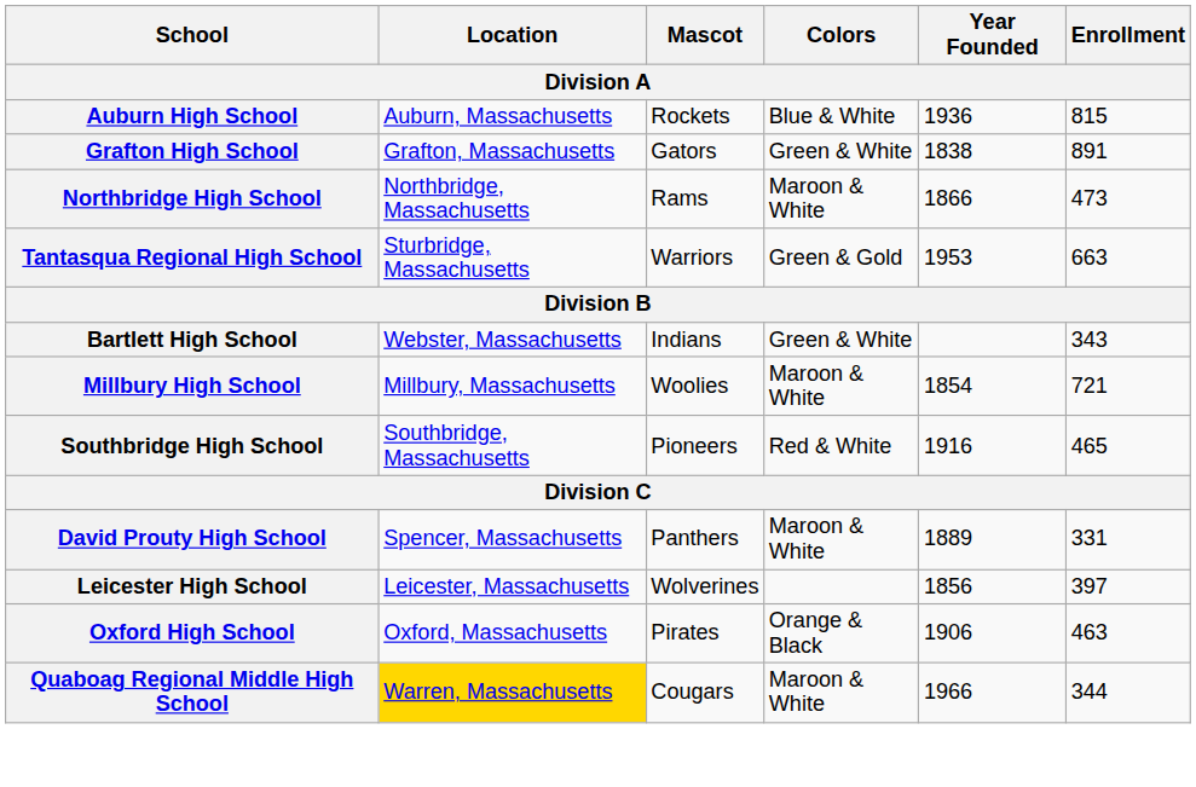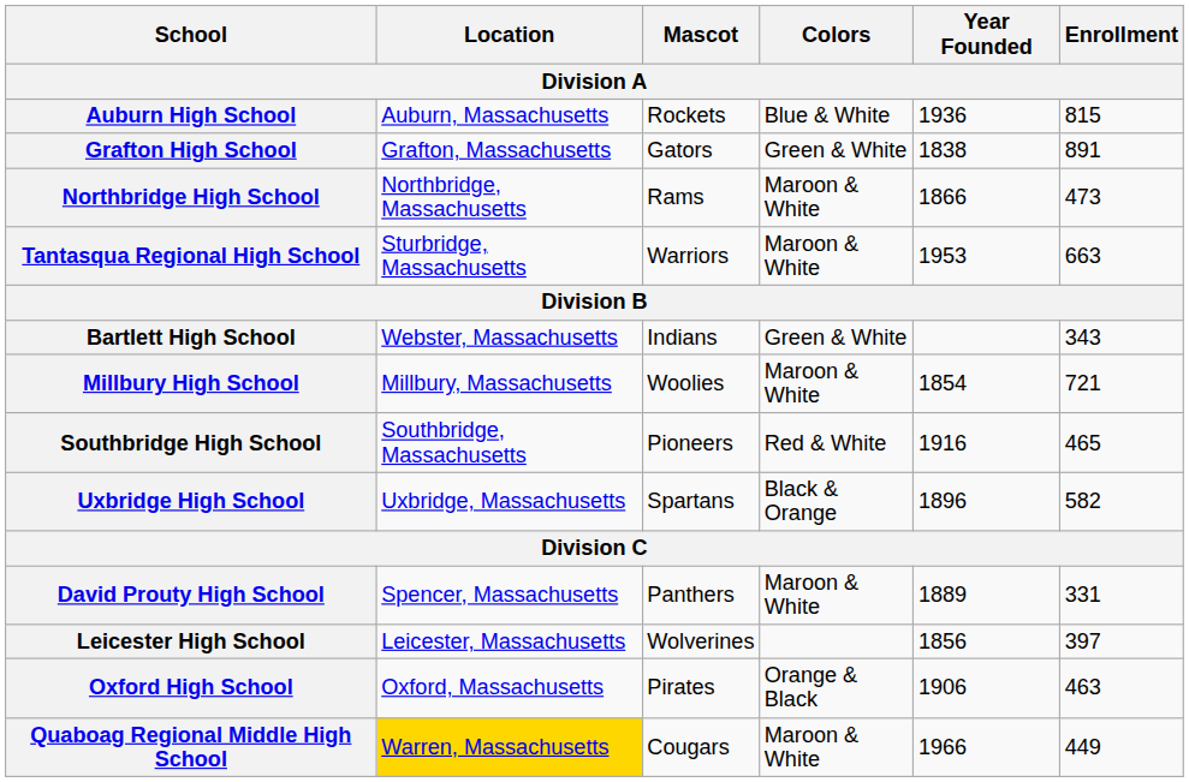 <table class="wikitable">
 <tr>
 <th>School</th>
 <th>Location</th>
 <th>Mascot</th>
 <th>Colors</th>
 <th>Year Founded</th>
 <th>Enrollment</th>
 </tr>
 <tr>
 <th colspan="6">Division A</th>
 </tr>
 <tr>
 <th><a href='#'>Auburn High School</a></th>
 <td><a href='#'>Auburn, Massachusetts</a></td>
 <td>Rockets</td>
 <td>Blue & White  </td>
 <td>1936</td>
 <td>815</td>
 </tr>
 <tr>
 <th><a href='#'>Grafton High School</a></th>
 <td><a href='#'>Grafton, Massachusetts</a></td>
 <td>Gators</td>
 <td>Green & White  </td>
 <td>1838</td>
 <td>891</td>
 </tr>
 <tr>
 <th><a href='#'>Northbridge High School</a></th>
 <td><a href='#'>Northbridge, Massachusetts</a></td>
 <td>Rams</td>
 <td>Maroon & White  </td>
 <td>1866</td>
 <td>473</td>
 </tr>
 <tr>
 <th><a href='#'>Tantasqua Regional High School</a></th>
 <td><a href='#'>Sturbridge, Massachusetts</a></td>
 <td>Warriors</td>
-<td>Green & Gold  </td>
+<td>Maroon & White  </td>
 <td>1953</td>
 <td>663</td>
 </tr>
 <tr>
 <th colspan="6">Division B</th>
 </tr>
 <tr>
 <th>Bartlett High School</th>
 <td><a href='#'>Webster, Massachusetts</a></td>
 <td>Indians</td>
 <td>Green & White  </td>
 <td></td>
 <td>343</td>
 </tr>
 <tr>
 <th><a href='#'>Millbury High School</a></th>
 <td><a href='#'>Millbury, Massachusetts</a></td>
 <td>Woolies</td>
 <td>Maroon & White  </td>
 <td>1854</td>
 <td>721</td>
 </tr>
 <tr>
 <th>Southbridge High School</th>
 <td><a href='#'>Southbridge, Massachusetts</a></td>
 <td>Pioneers</td>
 <td>Red & White  </td>
 <td>1916</td>
 <td>465</td>
+</tr>
+<tr>
+<th><a href='#'>Uxbridge High School</a></th>
+<td><a href='#'>Uxbridge, Massachusetts</a></td>
+<td>Spartans</td>
+<td>Black & Orange  </td>
+<td>1896</td>
+<td>582</td>
 </tr>
 <tr>
 <th colspan="6">Division C</th>
 </tr>
 <tr>
 <th><a href='#'>David Prouty High School</a></th>
 <td><a href='#'>Spencer, Massachusetts</a></td>
 <td>Panthers</td>
 <td>Maroon & White  </td>
 <td>1889</td>
 <td>331</td>
 </tr>
 <tr>
 <th>Leicester High School</th>
 <td><a href='#'>Leicester, Massachusetts</a></td>
 <td>Wolverines</td>
 <td></td>
 <td>1856</td>
 <td>397</td>
 </tr>
 <tr>
 <th><a href='#'>Oxford High School</a></th>
 <td><a href='#'>Oxford, Massachusetts</a></td>
 <td>Pirates</td>
 <td>Orange & Black  </td>
 <td>1906</td>
 <td>463</td>
 </tr>
 <tr>
 <th><a href='#'>Quaboag Regional Middle High School</a></th>
 <td style="background: gold;"><a href='#'>Warren, Massachusetts</a></td>
 <td>Cougars</td>
 <td>Maroon & White  </td>
 <td>1966</td>
-<td>344</td>
+<td>449</td>
 </tr>
 </table>
